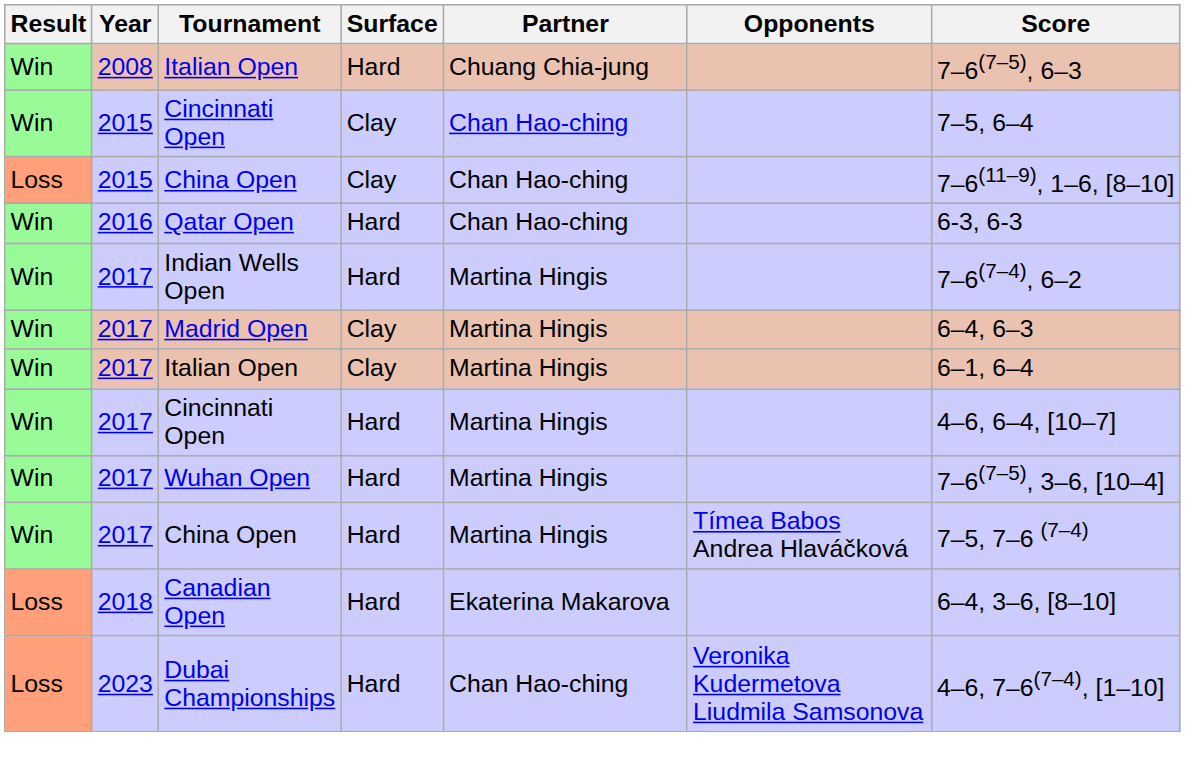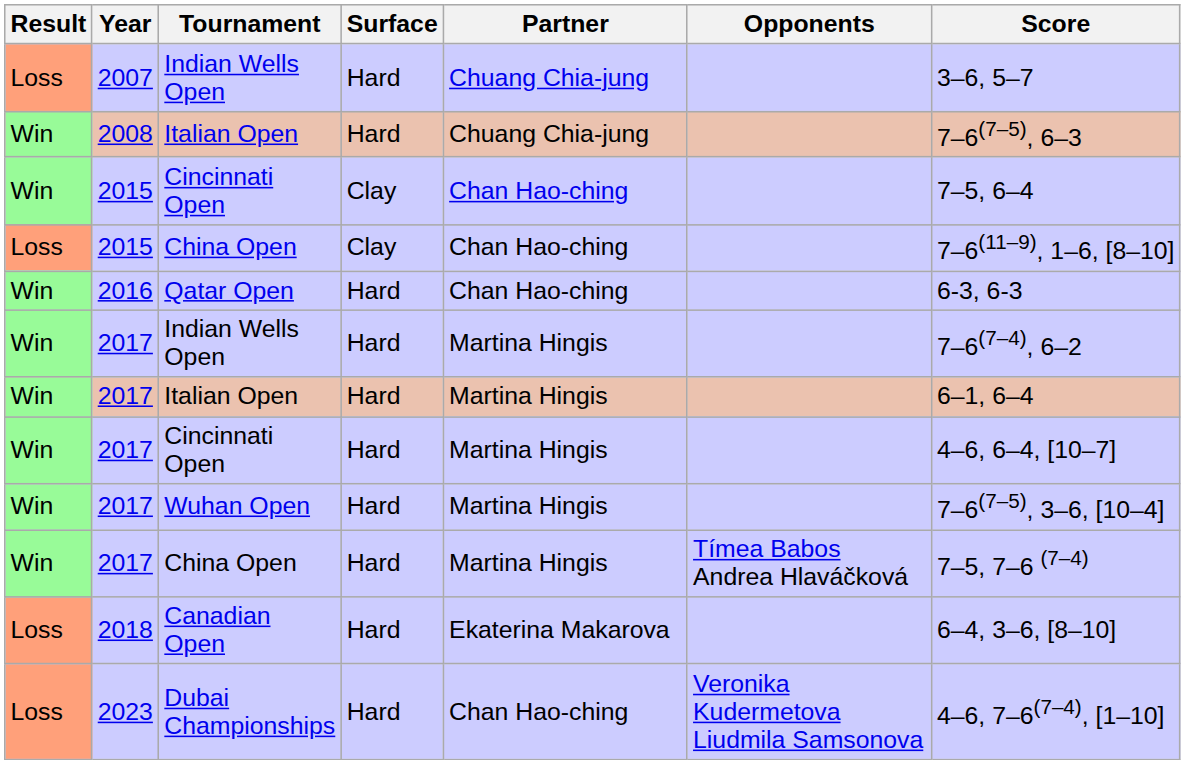 <table class="sortable wikitable">
 <tr>
 <th>Result</th>
 <th>Year</th>
 <th width=110>Tournament</th>
 <th>Surface</th>
 <th width=150>Partner</th>
 <th width=150>Opponents</th>
 <th class=unsortable>Score</th>
+</tr>
+<tr style="background:#ccf;">
+<td bgcolor=ffa07a>Loss</td>
+<td><a href='#'>2007</a></td>
+<td><a href='#'>Indian Wells Open</a></td>
+<td>Hard</td>
+<td> <a href='#'>Chuang Chia-jung</a></td>
+<td></td>
+<td>3–6, 5–7</td>
 </tr>
 <tr style="background:#ebc2af;">
 <td bgcolor=98FB98>Win</td>
 <td><a href='#'>2008</a></td>
 <td><a href='#'>Italian Open</a></td>
 <td>Hard</td>
 <td> Chuang Chia-jung</td>
 <td></td>
 <td>7–6<sup>(7–5)</sup>, 6–3</td>
 </tr>
 <tr style="background:#ccf;">
 <td bgcolor=98FB98>Win</td>
 <td><a href='#'>2015</a></td>
 <td><a href='#'>Cincinnati Open</a></td>
 <td>Clay</td>
 <td> <a href='#'>Chan Hao-ching</a></td>
 <td></td>
 <td>7–5, 6–4</td>
 </tr>
 <tr style="background:#ccf;">
 <td bgcolor=ffa07a>Loss</td>
 <td><a href='#'>2015</a></td>
 <td><a href='#'>China Open</a></td>
 <td>Clay</td>
 <td> Chan Hao-ching</td>
 <td></td>
 <td>7–6<sup>(11–9)</sup>, 1–6, [8–10]</td>
 </tr>
 <tr style="background:#ccf;">
 <td bgcolor=98FB98>Win</td>
 <td><a href='#'>2016</a></td>
 <td><a href='#'>Qatar Open</a></td>
 <td>Hard</td>
 <td> Chan Hao-ching</td>
 <td></td>
 <td>6-3, 6-3</td>
 </tr>
 <tr style="background:#ccf;">
 <td style="background:#98fb98;">Win</td>
 <td><a href='#'>2017</a></td>
 <td>Indian Wells Open</td>
 <td>Hard</td>
 <td> Martina Hingis</td>
 <td></td>
 <td>7–6<sup>(7–4)</sup>, 6–2</td>
 </tr>
 <tr style="background:#ebc2af;">
 <td bgcolor=98FB98>Win</td>
 <td><a href='#'>2017</a></td>
-<td><a href='#'>Madrid Open</a></td>
-<td>Clay</td>
-<td> Martina Hingis</td>
-<td></td>
-<td>6–4, 6–3</td>
-</tr>
-<tr style="background:#ebc2af;">
-<td bgcolor=98FB98>Win</td>
-<td><a href='#'>2017</a></td>
 <td>Italian Open</td>
-<td>Clay</td>
+<td>Hard</td>
 <td> Martina Hingis</td>
 <td></td>
 <td>6–1, 6–4</td>
 </tr>
 <tr style="background:#ccf;">
 <td bgcolor=98FB98>Win</td>
 <td><a href='#'>2017</a></td>
 <td>Cincinnati Open</td>
 <td>Hard</td>
 <td> Martina Hingis</td>
 <td></td>
 <td>4–6, 6–4, [10–7]</td>
 </tr>
 <tr style="background:#ccf;">
 <td bgcolor=98FB98>Win</td>
 <td><a href='#'>2017</a></td>
 <td><a href='#'>Wuhan Open</a></td>
 <td>Hard</td>
 <td> Martina Hingis</td>
 <td></td>
 <td>7–6<sup>(7–5)</sup>, 3–6, [10–4]</td>
 </tr>
 <tr style="background:#ccf;">
 <td bgcolor=98FB98>Win</td>
 <td><a href='#'>2017</a></td>
 <td>China Open</td>
 <td>Hard</td>
 <td> Martina Hingis</td>
 <td> <a href='#'>Tímea Babos</a><br> Andrea Hlaváčková</td>
 <td>7–5, 7–6 <sup>(7–4)</sup></td>
 </tr>
 <tr style="background:#ccf;">
 <td bgcolor=FFA07A>Loss</td>
 <td><a href='#'>2018</a></td>
 <td><a href='#'>Canadian Open</a></td>
 <td>Hard</td>
 <td> Ekaterina Makarova</td>
 <td></td>
 <td>6–4, 3–6, [8–10]</td>
 </tr>
 <tr style="background:#ccf;">
 <td bgcolor=FFA07A>Loss</td>
 <td><a href='#'>2023</a></td>
 <td><a href='#'>Dubai Championships</a></td>
 <td>Hard</td>
 <td> Chan Hao-ching</td>
 <td> <a href='#'>Veronika Kudermetova</a> <br>  <a href='#'>Liudmila Samsonova</a></td>
 <td>4–6, 7–6<sup>(7–4)</sup>, [1–10]</td>
 </tr>
 </table>
